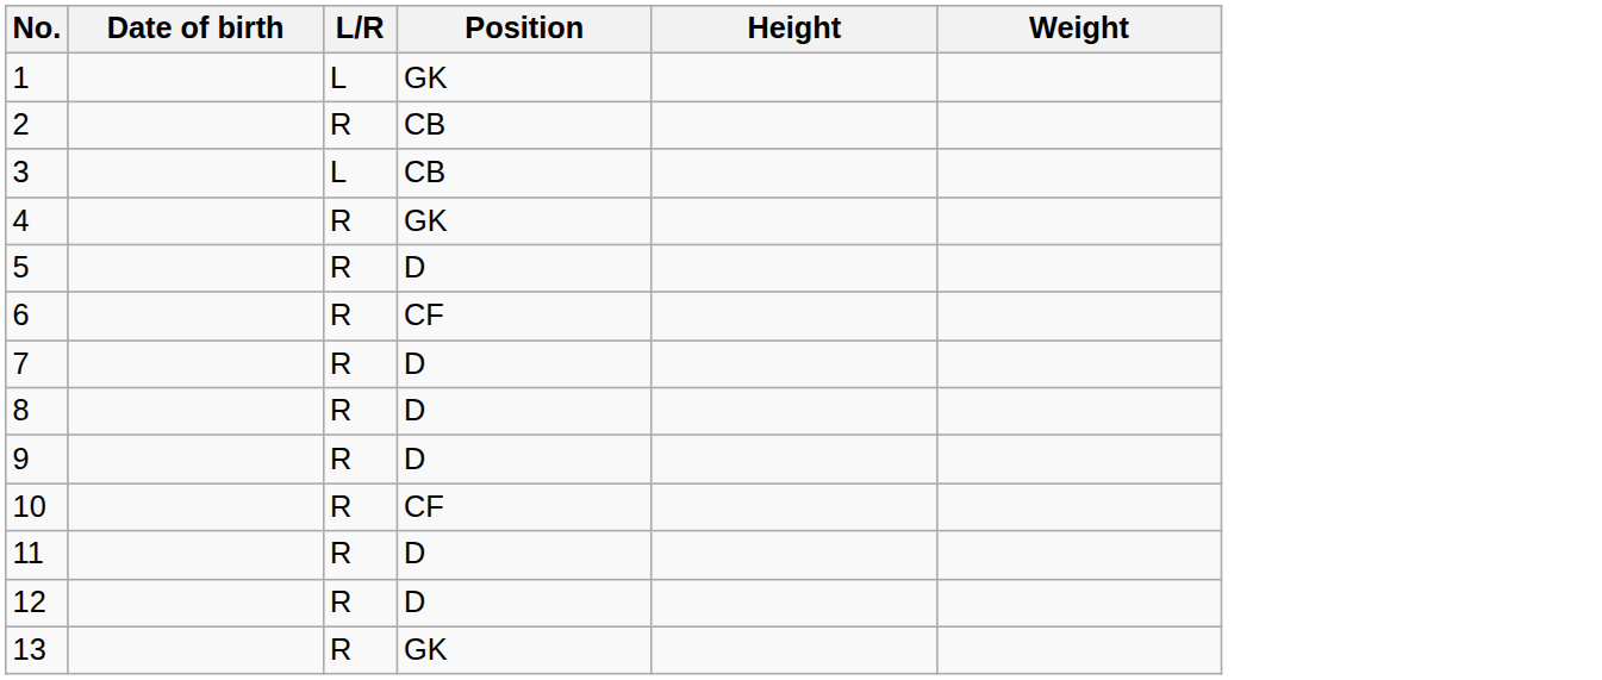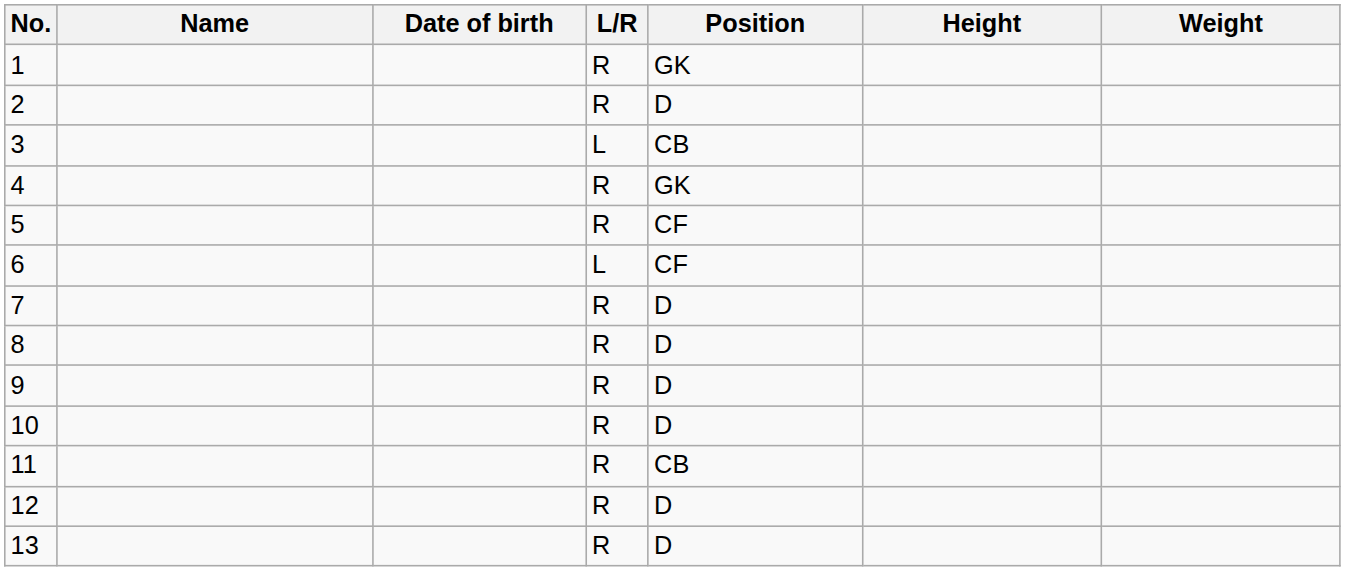 <table class=wikitable sortable style=font-size:100%; text-align:center;>
 <tr>
 <th>No.</th>
+<th style=width:12em>Name</th>
 <th style=width:8em>Date of birth</th>
 <th style=width:2em>L/R</th>
 <th style=width:8em>Position</th>
 <th style=width:9em>Height</th>
 <th style=width:9em>Weight</th>
 </tr>
 <tr>
 <td>1</td>
+<td align=left></td>
 <td></td>
-<td>L</td>
+<td>R</td>
 <td>GK</td>
 <td></td>
 <td></td>
 </tr>
 <tr>
 <td>2</td>
+<td align=left></td>
 <td></td>
 <td>R</td>
-<td>CB</td>
+<td>D</td>
 <td></td>
 <td></td>
 </tr>
 <tr>
 <td>3</td>
+<td align=left></td>
 <td></td>
 <td>L</td>
 <td>CB</td>
 <td></td>
 <td></td>
 </tr>
 <tr>
 <td>4</td>
+<td align=left></td>
 <td></td>
 <td>R</td>
 <td>GK</td>
 <td></td>
 <td></td>
 </tr>
 <tr>
 <td>5</td>
-<td></td>
-<td>R</td>
-<td>D</td>
-<td></td>
-<td></td>
-</tr>
-<tr>
-<td>6</td>
+<td align=left></td>
 <td></td>
 <td>R</td>
 <td>CF</td>
 <td></td>
 <td></td>
 </tr>
 <tr>
+<td>6</td>
+<td align=left></td>
+<td></td>
+<td>L</td>
+<td>CF</td>
+<td></td>
+<td></td>
+</tr>
+<tr>
 <td>7</td>
+<td align=left></td>
 <td></td>
 <td>R</td>
 <td>D</td>
 <td></td>
 <td></td>
 </tr>
 <tr>
 <td>8</td>
+<td align=left></td>
 <td></td>
 <td>R</td>
 <td>D</td>
 <td></td>
 <td></td>
 </tr>
 <tr>
 <td>9</td>
+<td align=left></td>
 <td></td>
 <td>R</td>
 <td>D</td>
 <td></td>
 <td></td>
 </tr>
 <tr>
 <td>10</td>
-<td></td>
-<td>R</td>
-<td>CF</td>
-<td></td>
-<td></td>
-</tr>
-<tr>
-<td>11</td>
+<td align=left></td>
 <td></td>
 <td>R</td>
 <td>D</td>
 <td></td>
 <td></td>
 </tr>
 <tr>
+<td>11</td>
+<td align=left></td>
+<td></td>
+<td>R</td>
+<td>CB</td>
+<td></td>
+<td></td>
+</tr>
+<tr>
 <td>12</td>
+<td align=left></td>
 <td></td>
 <td>R</td>
 <td>D</td>
 <td></td>
 <td></td>
 </tr>
 <tr>
 <td>13</td>
+<td align=left></td>
 <td></td>
 <td>R</td>
-<td>GK</td>
+<td>D</td>
 <td></td>
 <td></td>
 </tr>
 </table>
